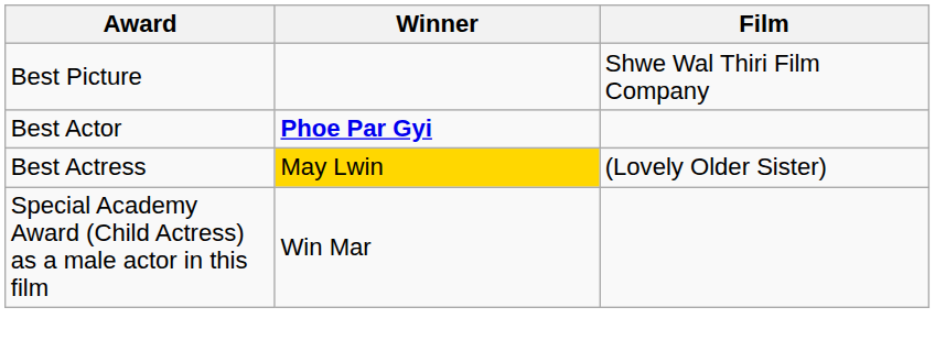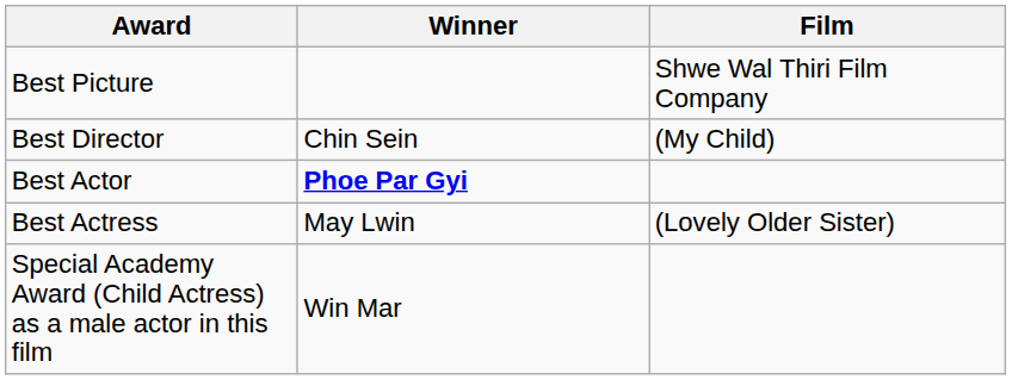 <table class="wikitable">
 <tr>
 <th width="200"><strong>Award</strong></th>
 <th width="250"><strong>Winner</strong></th>
 <th width="250"><strong>Film</strong></th>
 </tr>
 <tr>
 <td>Best Picture</td>
 <td></td>
 <td>Shwe Wal Thiri Film Company</td>
 </tr>
 <tr>
+<td>Best Director</td>
+<td>Chin Sein</td>
+<td> (My Child)</td>
+</tr>
+<tr>
 <td>Best Actor</td>
 <td><strong><a href='#'>Phoe Par Gyi</a></strong></td>
 <td></td>
 </tr>
 <tr>
 <td>Best Actress</td>
-<td style="background: gold;">May Lwin</td>
+<td>May Lwin</td>
 <td> (Lovely Older Sister)</td>
 </tr>
 <tr>
 <td>Special Academy Award (Child Actress) as a male actor in this film</td>
 <td>Win Mar</td>
 <td></td>
 </tr>
 </table>
